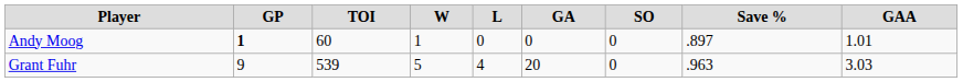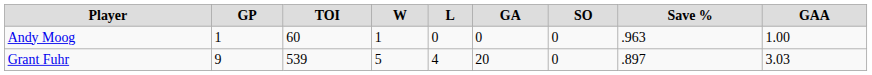 <table class="wikitable" style="width:50%;">
 <tr style="text-align:center; background:#ddd;">
 <td><strong>Player</strong></td>
 <td><strong>GP</strong></td>
 <td><strong>TOI</strong></td>
 <td><strong>W</strong></td>
 <td><strong>L</strong></td>
 <td><strong>GA</strong></td>
 <td><strong>SO</strong></td>
 <td><strong>Save %</strong></td>
 <td><strong>GAA</strong></td>
 </tr>
 <tr>
 <td><a href='#'>Andy Moog</a></td>
-<td><strong>1</strong></td>
+<td>1</td>
 <td>60</td>
 <td>1</td>
 <td>0</td>
 <td>0</td>
 <td>0</td>
-<td>.897</td>
-<td>1.01</td>
+<td>.963</td>
+<td>1.00</td>
 </tr>
 <tr>
 <td><a href='#'>Grant Fuhr</a></td>
 <td>9</td>
 <td>539</td>
 <td>5</td>
 <td>4</td>
 <td>20</td>
 <td>0</td>
-<td>.963</td>
+<td>.897</td>
 <td>3.03</td>
 </tr>
 </table>
